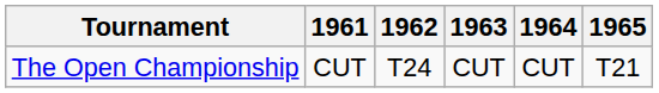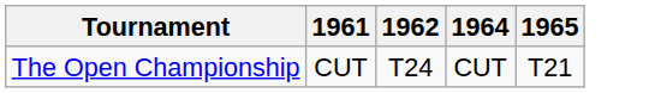 <table class="wikitable" style="font-size:95%;text-align:center;">
 <tr>
 <th>Tournament</th>
 <th>1961</th>
 <th>1962</th>
-<th>1963</th>
 <th>1964</th>
 <th>1965</th>
 </tr>
 <tr>
 <td><a href='#'>The Open Championship</a></td>
 <td>CUT</td>
 <td>T24</td>
 <td>CUT</td>
-<td>CUT</td>
 <td>T21</td>
 </tr>
 </table>
